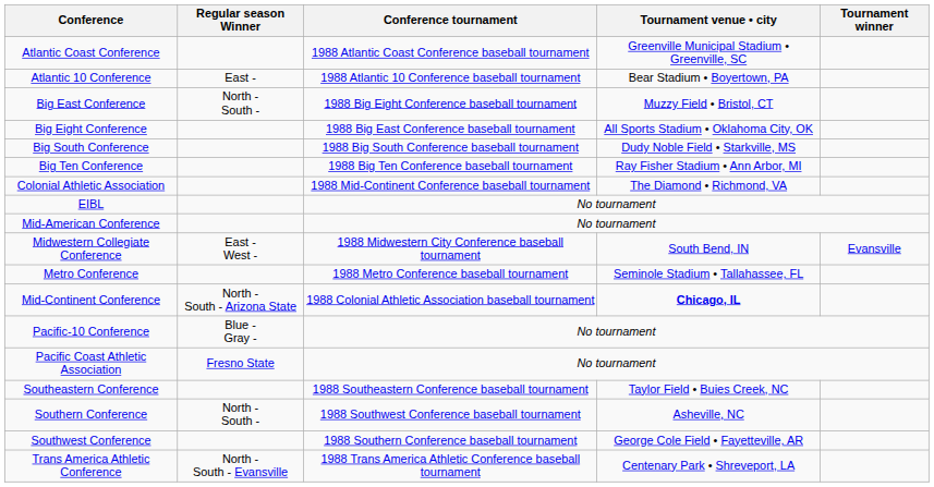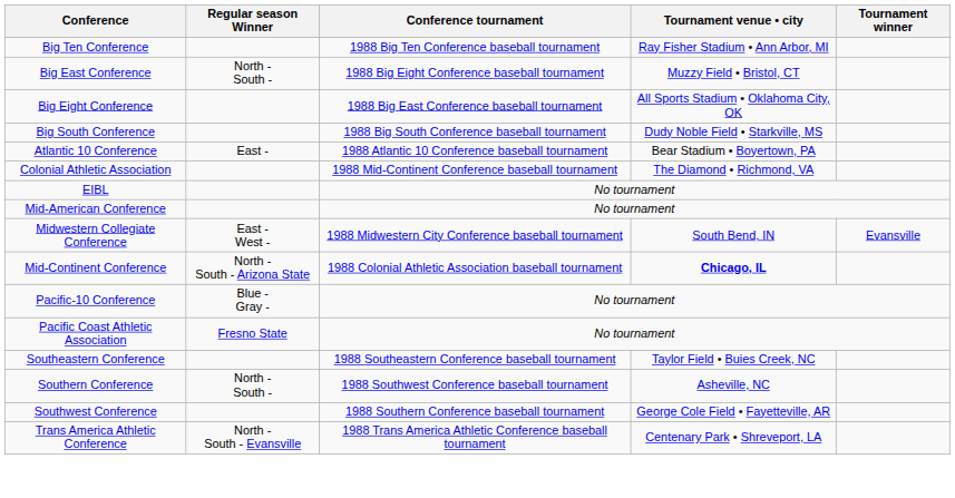 <table class="wikitable" style="text-align:center;">
 <tr>
 <th>Conference</th>
 <th>Regular season Winner</th>
 <th>Conference tournament</th>
 <th>Tournament venue • city</th>
 <th>Tournament winner</th>
 </tr>
 <tr>
-<td><a href='#'>Atlantic Coast Conference</a></td>
+<td><a href='#'>Big Ten Conference</a></td>
 <td></td>
-<td><a href='#'>1988 Atlantic Coast Conference baseball tournament</a></td>
-<td><a href='#'>Greenville Municipal Stadium</a> • <a href='#'>Greenville, SC</a></td>
-<td></td>
-</tr>
-<tr>
-<td><a href='#'>Atlantic 10 Conference</a></td>
-<td>East - <br></td>
-<td><a href='#'>1988 Atlantic 10 Conference baseball tournament</a></td>
-<td>Bear Stadium • <a href='#'>Boyertown, PA</a></td>
+<td><a href='#'>1988 Big Ten Conference baseball tournament</a></td>
+<td><a href='#'>Ray Fisher Stadium</a> • <a href='#'>Ann Arbor, MI</a></td>
 <td></td>
 </tr>
 <tr>
 <td><a href='#'>Big East Conference</a></td>
 <td>North - <br>South - </td>
 <td><a href='#'>1988 Big Eight Conference baseball tournament</a></td>
 <td><a href='#'>Muzzy Field</a> • <a href='#'>Bristol, CT</a></td>
 <td></td>
 </tr>
 <tr>
 <td><a href='#'>Big Eight Conference</a></td>
 <td></td>
 <td><a href='#'>1988 Big East Conference baseball tournament</a></td>
 <td><a href='#'>All Sports Stadium</a> • <a href='#'>Oklahoma City, OK</a></td>
 <td></td>
 </tr>
 <tr>
 <td><a href='#'>Big South Conference</a></td>
 <td></td>
 <td><a href='#'>1988 Big South Conference baseball tournament</a></td>
 <td><a href='#'>Dudy Noble Field</a> • <a href='#'>Starkville, MS</a></td>
 <td></td>
 </tr>
 <tr>
-<td><a href='#'>Big Ten Conference</a></td>
-<td></td>
-<td><a href='#'>1988 Big Ten Conference baseball tournament</a></td>
-<td><a href='#'>Ray Fisher Stadium</a> • <a href='#'>Ann Arbor, MI</a></td>
+<td><a href='#'>Atlantic 10 Conference</a></td>
+<td>East - <br></td>
+<td><a href='#'>1988 Atlantic 10 Conference baseball tournament</a></td>
+<td>Bear Stadium • <a href='#'>Boyertown, PA</a></td>
 <td></td>
 </tr>
 <tr>
 <td><a href='#'>Colonial Athletic Association</a></td>
 <td></td>
 <td><a href='#'>1988 Mid-Continent Conference baseball tournament</a></td>
 <td><a href='#'>The Diamond</a> • <a href='#'>Richmond, VA</a></td>
 <td></td>
 </tr>
 <tr>
 <td><a href='#'>EIBL</a></td>
 <td></td>
 <td colspan=3><em>No tournament</em></td>
 </tr>
 <tr>
 <td><a href='#'>Mid-American Conference</a></td>
 <td></td>
 <td colspan=3><em>No tournament</em></td>
 </tr>
 <tr>
 <td><a href='#'>Midwestern Collegiate Conference</a></td>
 <td>East - <br>West - </td>
 <td><a href='#'>1988 Midwestern City Conference baseball tournament</a></td>
 <td><a href='#'>South Bend, IN</a></td>
 <td><a href='#'>Evansville</a></td>
-</tr>
-<tr>
-<td><a href='#'>Metro Conference</a></td>
-<td></td>
-<td><a href='#'>1988 Metro Conference baseball tournament</a></td>
-<td><a href='#'>Seminole Stadium</a> • <a href='#'>Tallahassee, FL</a></td>
-<td></td>
 </tr>
 <tr>
 <td><a href='#'>Mid-Continent Conference</a></td>
 <td>North - <br>South - <a href='#'>Arizona State</a></td>
 <td><a href='#'>1988 Colonial Athletic Association baseball tournament</a></td>
 <td><strong><a href='#'>Chicago, IL</a></strong></td>
 <td></td>
 </tr>
 <tr>
 <td><a href='#'>Pacific-10 Conference</a></td>
 <td>Blue - <br>Gray - </td>
 <td colspan=3><em>No tournament</em></td>
 </tr>
 <tr>
 <td><a href='#'>Pacific Coast Athletic Association</a></td>
 <td><a href='#'>Fresno State</a></td>
 <td colspan=3><em>No tournament</em></td>
 </tr>
 <tr>
 <td><a href='#'>Southeastern Conference</a></td>
 <td></td>
 <td><a href='#'>1988 Southeastern Conference baseball tournament</a></td>
 <td><a href='#'>Taylor Field</a> • <a href='#'>Buies Creek, NC</a></td>
 <td></td>
 </tr>
 <tr>
 <td><a href='#'>Southern Conference</a></td>
 <td>North - <br>South - </td>
 <td><a href='#'>1988 Southwest Conference baseball tournament</a></td>
 <td><a href='#'>Asheville, NC</a></td>
 <td></td>
 </tr>
 <tr>
 <td><a href='#'>Southwest Conference</a></td>
 <td></td>
 <td><a href='#'>1988 Southern Conference baseball tournament</a></td>
 <td><a href='#'>George Cole Field</a> • <a href='#'>Fayetteville, AR</a></td>
 <td></td>
 </tr>
 <tr>
 <td><a href='#'>Trans America Athletic Conference</a></td>
 <td>North - <br>South - <a href='#'>Evansville</a></td>
 <td><a href='#'>1988 Trans America Athletic Conference baseball tournament</a></td>
 <td><a href='#'>Centenary Park</a> • <a href='#'>Shreveport, LA</a></td>
 <td></td>
 </tr>
 </table>
